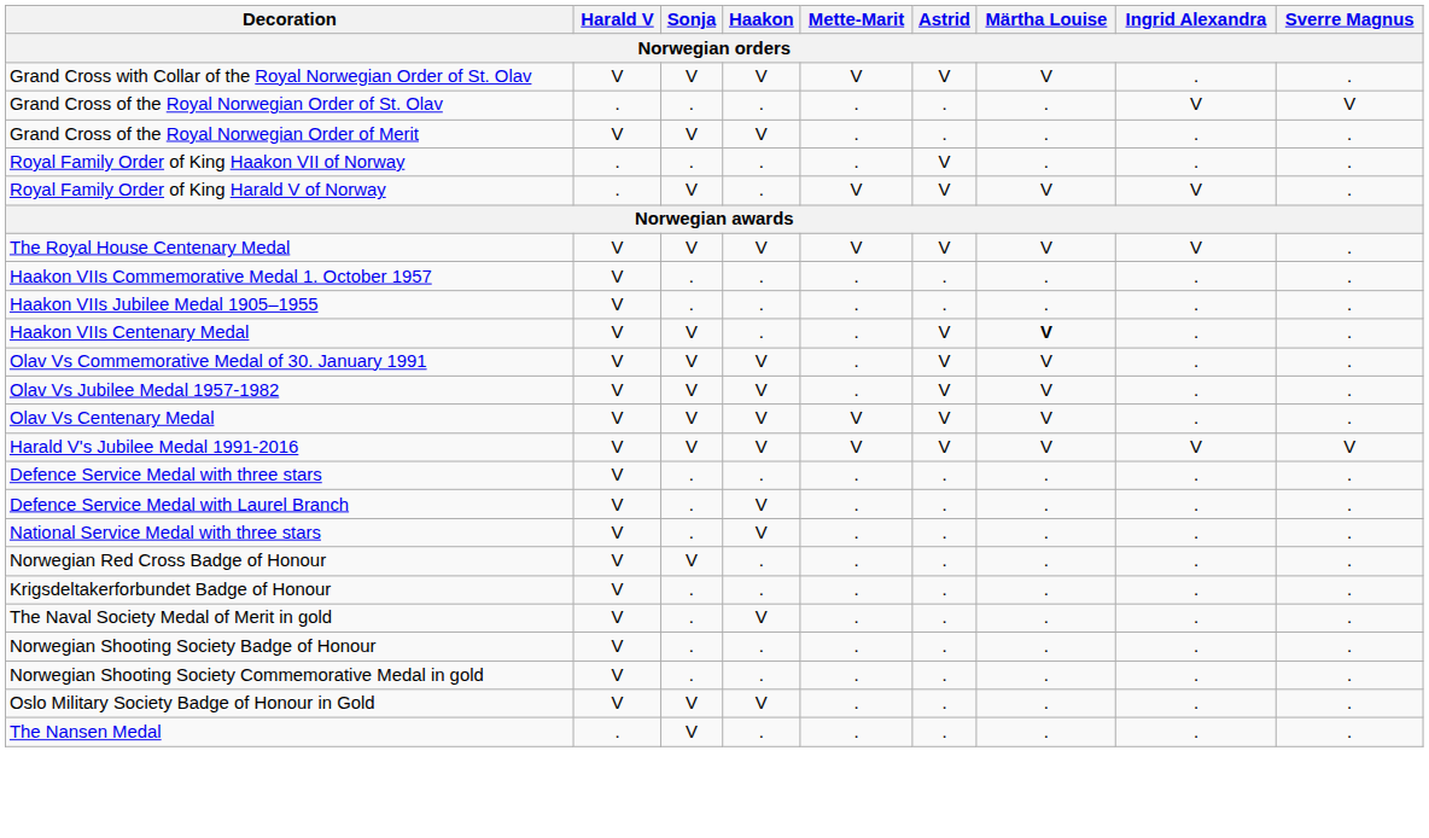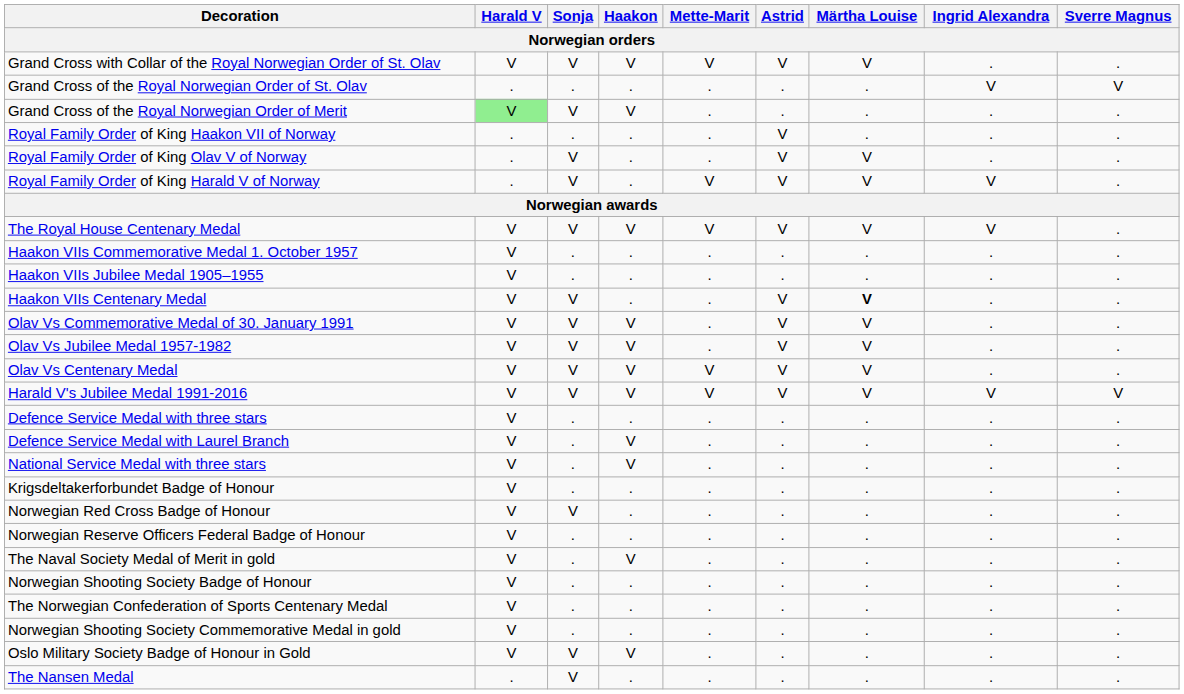 <table class="wikitable" width=100%>
 <tr>
 <th>Decoration</th>
 <th><a href='#'>Harald V</a></th>
 <th><a href='#'>Sonja</a></th>
 <th><a href='#'>Haakon</a></th>
 <th><a href='#'>Mette-Marit</a></th>
 <th><a href='#'>Astrid</a></th>
 <th><a href='#'>Märtha Louise</a></th>
 <th><a href='#'>Ingrid Alexandra</a></th>
 <th><a href='#'>Sverre Magnus</a></th>
 </tr>
 <tr>
 <th colspan=9>Norwegian orders</th>
 </tr>
 <tr>
 <td>Grand Cross with Collar of the <a href='#'>Royal Norwegian Order of St. Olav</a></td>
 <td align=center>V</td>
 <td align=center>V</td>
 <td align=center>V</td>
 <td align=center>V</td>
 <td align=center>V</td>
 <td align=center>V</td>
 <td align=center>.</td>
 <td align=center>.</td>
 </tr>
 <tr>
 <td>Grand Cross of the <a href='#'>Royal Norwegian Order of St. Olav</a></td>
 <td align=center>.</td>
 <td align=center>.</td>
 <td align=center>.</td>
 <td align=center>.</td>
 <td align=center>.</td>
 <td align=center>.</td>
 <td align=center>V</td>
 <td align=center>V</td>
 </tr>
 <tr>
 <td>Grand Cross of the <a href='#'>Royal Norwegian Order of Merit</a></td>
-<td align=center>V</td>
+<td align=center style="background: lightgreen;">V</td>
 <td align=center>V</td>
 <td align=center>V</td>
 <td align=center>.</td>
 <td align=center>.</td>
 <td align=center>.</td>
 <td align=center>.</td>
 <td align=center>.</td>
 </tr>
 <tr>
 <td><a href='#'>Royal Family Order</a> of King <a href='#'>Haakon VII of Norway</a></td>
 <td align=center>.</td>
 <td align=center>.</td>
 <td align=center>.</td>
 <td align=center>.</td>
 <td align=center>V</td>
 <td align=center>.</td>
+<td align=center>.</td>
+<td align=center>.</td>
+</tr>
+<tr>
+<td><a href='#'>Royal Family Order</a> of King <a href='#'>Olav V of Norway</a></td>
+<td align=center>.</td>
+<td align=center>V</td>
+<td align=center>.</td>
+<td align=center>.</td>
+<td align=center>V</td>
+<td align=center>V</td>
 <td align=center>.</td>
 <td align=center>.</td>
 </tr>
 <tr>
 <td><a href='#'>Royal Family Order</a> of King <a href='#'>Harald V of Norway</a></td>
 <td align=center>.</td>
 <td align=center>V</td>
 <td align=center>.</td>
 <td align=center>V</td>
 <td align=center>V</td>
 <td align=center>V</td>
 <td align=center>V</td>
 <td align=center>.</td>
 </tr>
 <tr>
 <th colspan=9>Norwegian awards</th>
 </tr>
 <tr>
 <td><a href='#'>The Royal House Centenary Medal</a></td>
 <td align=center>V</td>
 <td align=center>V</td>
 <td align=center>V</td>
 <td align=center>V</td>
 <td align=center>V</td>
 <td align=center>V</td>
 <td align=center>V</td>
 <td align=center>.</td>
 </tr>
 <tr>
 <td><a href='#'>Haakon VIIs Commemorative Medal 1. October 1957</a></td>
 <td align=center>V</td>
 <td align=center>.</td>
 <td align=center>.</td>
 <td align=center>.</td>
 <td align=center>.</td>
 <td align=center>.</td>
 <td align=center>.</td>
 <td align=center>.</td>
 </tr>
 <tr>
 <td><a href='#'>Haakon VIIs Jubilee Medal 1905–1955</a></td>
 <td align=center>V</td>
 <td align=center>.</td>
 <td align=center>.</td>
 <td align=center>.</td>
 <td align=center>.</td>
 <td align=center>.</td>
 <td align=center>.</td>
 <td align=center>.</td>
 </tr>
 <tr>
 <td><a href='#'>Haakon VIIs Centenary Medal</a></td>
 <td align=center>V</td>
 <td align=center>V</td>
 <td align=center>.</td>
 <td align=center>.</td>
 <td align=center>V</td>
 <td align=center><strong>V</strong></td>
 <td align=center>.</td>
 <td align=center>.</td>
 </tr>
 <tr>
 <td><a href='#'>Olav Vs Commemorative Medal of 30. January 1991</a></td>
 <td align=center>V</td>
 <td align=center>V</td>
 <td align=center>V</td>
 <td align=center>.</td>
 <td align=center>V</td>
 <td align=center>V</td>
 <td align=center>.</td>
 <td align=center>.</td>
 </tr>
 <tr>
 <td><a href='#'>Olav Vs Jubilee Medal 1957-1982</a></td>
 <td align=center>V</td>
 <td align=center>V</td>
 <td align=center>V</td>
 <td align=center>.</td>
 <td align=center>V</td>
 <td align=center>V</td>
 <td align=center>.</td>
 <td align=center>.</td>
 </tr>
 <tr>
 <td><a href='#'>Olav Vs Centenary Medal</a></td>
 <td align=center>V</td>
 <td align=center>V</td>
 <td align=center>V</td>
 <td align=center>V</td>
 <td align=center>V</td>
 <td align=center>V</td>
 <td align=center>.</td>
 <td align=center>.</td>
 </tr>
 <tr>
 <td><a href='#'>Harald V's Jubilee Medal 1991-2016</a></td>
 <td align=center>V</td>
 <td align=center>V</td>
 <td align=center>V</td>
 <td align=center>V</td>
 <td align=center>V</td>
 <td align=center>V</td>
 <td align=center>V</td>
 <td align=center>V</td>
 </tr>
 <tr>
 <td><a href='#'>Defence Service Medal with three stars</a></td>
 <td align=center>V</td>
 <td align=center>.</td>
 <td align=center>.</td>
 <td align=center>.</td>
 <td align=center>.</td>
 <td align=center>.</td>
 <td align=center>.</td>
 <td align=center>.</td>
 </tr>
 <tr>
 <td><a href='#'>Defence Service Medal with Laurel Branch</a></td>
 <td align=center>V</td>
 <td align=center>.</td>
 <td align=center>V</td>
 <td align=center>.</td>
 <td align=center>.</td>
 <td align=center>.</td>
 <td align=center>.</td>
 <td align=center>.</td>
 </tr>
 <tr>
 <td><a href='#'>National Service Medal with three stars</a></td>
 <td align=center>V</td>
 <td align=center>.</td>
 <td align=center>V</td>
 <td align=center>.</td>
 <td align=center>.</td>
 <td align=center>.</td>
 <td align=center>.</td>
 <td align=center>.</td>
 </tr>
 <tr>
+<td>Krigsdeltakerforbundet Badge of Honour</td>
+<td align=center>V</td>
+<td align=center>.</td>
+<td align=center>.</td>
+<td align=center>.</td>
+<td align=center>.</td>
+<td align=center>.</td>
+<td align=center>.</td>
+<td align=center>.</td>
+</tr>
+<tr>
 <td>Norwegian Red Cross Badge of Honour</td>
 <td align=center>V</td>
 <td align=center>V</td>
 <td align=center>.</td>
 <td align=center>.</td>
 <td align=center>.</td>
 <td align=center>.</td>
 <td align=center>.</td>
 <td align=center>.</td>
 </tr>
 <tr>
-<td>Krigsdeltakerforbundet Badge of Honour</td>
+<td>Norwegian Reserve Officers Federal Badge of Honour</td>
 <td align=center>V</td>
 <td align=center>.</td>
 <td align=center>.</td>
 <td align=center>.</td>
 <td align=center>.</td>
 <td align=center>.</td>
 <td align=center>.</td>
 <td align=center>.</td>
 </tr>
 <tr>
 <td>The Naval Society Medal of Merit in gold</td>
 <td align=center>V</td>
 <td align=center>.</td>
 <td align=center>V</td>
 <td align=center>.</td>
 <td align=center>.</td>
 <td align=center>.</td>
 <td align=center>.</td>
 <td align=center>.</td>
 </tr>
 <tr>
 <td>Norwegian Shooting Society Badge of Honour</td>
+<td align=center>V</td>
+<td align=center>.</td>
+<td align=center>.</td>
+<td align=center>.</td>
+<td align=center>.</td>
+<td align=center>.</td>
+<td align=center>.</td>
+<td align=center>.</td>
+</tr>
+<tr>
+<td>The Norwegian Confederation of Sports Centenary Medal</td>
 <td align=center>V</td>
 <td align=center>.</td>
 <td align=center>.</td>
 <td align=center>.</td>
 <td align=center>.</td>
 <td align=center>.</td>
 <td align=center>.</td>
 <td align=center>.</td>
 </tr>
 <tr>
 <td>Norwegian Shooting Society Commemorative Medal in gold</td>
 <td align=center>V</td>
 <td align=center>.</td>
 <td align=center>.</td>
 <td align=center>.</td>
 <td align=center>.</td>
 <td align=center>.</td>
 <td align=center>.</td>
 <td align=center>.</td>
 </tr>
 <tr>
 <td>Oslo Military Society Badge of Honour in Gold</td>
 <td align=center>V</td>
 <td align=center>V</td>
 <td align=center>V</td>
 <td align=center>.</td>
 <td align=center>.</td>
 <td align=center>.</td>
 <td align=center>.</td>
 <td align=center>.</td>
 </tr>
 <tr>
 <td><a href='#'>The Nansen Medal</a></td>
 <td align=center>.</td>
 <td align=center>V</td>
 <td align=center>.</td>
 <td align=center>.</td>
 <td align=center>.</td>
 <td align=center>.</td>
 <td align=center>.</td>
 <td align=center>.</td>
 </tr>
 </table>
